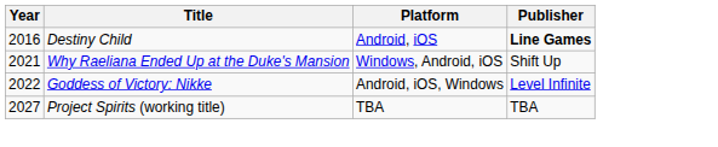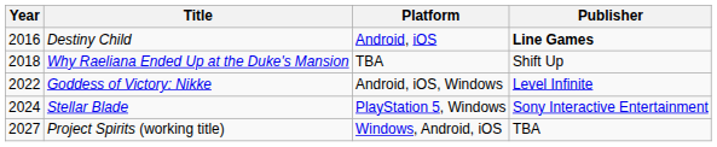 <table class="wikitable">
 <tr>
 <th>Year</th>
 <th>Title</th>
 <th>Platform</th>
 <th>Publisher</th>
 </tr>
 <tr>
 <td>2016</td>
 <td><em>Destiny Child</em></td>
 <td><a href='#'>Android</a>, <a href='#'>iOS</a></td>
 <td><strong>Line Games</strong></td>
 </tr>
 <tr>
-<td>2021</td>
+<td>2018</td>
 <td><em><a href='#'>Why Raeliana Ended Up at the Duke's Mansion</a></em></td>
-<td><a href='#'>Windows</a>, Android, iOS</td>
+<td>TBA</td>
 <td>Shift Up</td>
 </tr>
 <tr>
 <td>2022</td>
 <td><em><a href='#'>Goddess of Victory: Nikke</a></em></td>
 <td>Android, iOS, Windows</td>
 <td><a href='#'>Level Infinite</a></td>
 </tr>
 <tr>
+<td>2024</td>
+<td><em><a href='#'>Stellar Blade</a></em></td>
+<td><a href='#'>PlayStation 5</a>, Windows</td>
+<td><a href='#'>Sony Interactive Entertainment</a></td>
+</tr>
+<tr>
 <td>2027</td>
 <td><em>Project Spirits</em> (working title)</td>
-<td>TBA</td>
+<td><a href='#'>Windows</a>, Android, iOS</td>
 <td>TBA</td>
 </tr>
 </table>
